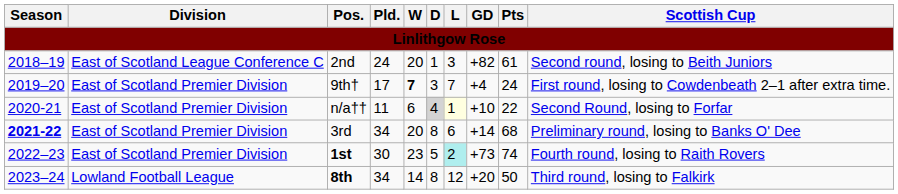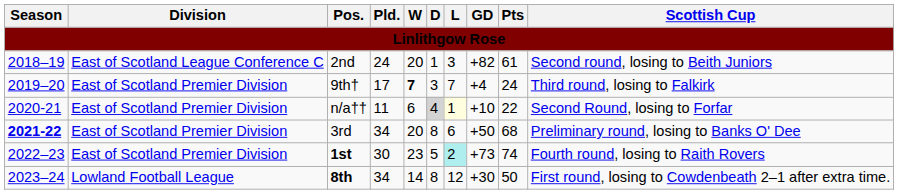 <table class="wikitable">
 <tr>
 <th>Season</th>
 <th>Division</th>
 <th>Pos.</th>
 <th>Pld.</th>
 <th>W</th>
 <th>D</th>
 <th>L</th>
 <th>GD</th>
 <th>Pts</th>
 <th><a href='#'>Scottish Cup</a></th>
 </tr>
 <tr>
 <td colspan="13" align=center bgcolor="#800000"><span><strong>Linlithgow Rose</strong></span></td>
 </tr>
 <tr>
 <td><a href='#'>2018–19</a></td>
 <td><a href='#'>East of Scotland League Conference C</a></td>
 <td>2nd</td>
 <td>24</td>
 <td>20</td>
 <td>1</td>
 <td>3</td>
 <td>+82</td>
 <td>61</td>
 <td><a href='#'>Second round</a>, losing to <a href='#'>Beith Juniors</a></td>
 </tr>
 <tr>
 <td><a href='#'>2019–20</a></td>
 <td><a href='#'>East of Scotland Premier Division</a></td>
 <td>9th†</td>
 <td>17</td>
 <td><strong>7</strong></td>
 <td>3</td>
 <td>7</td>
 <td>+4</td>
 <td>24</td>
-<td><a href='#'>First round</a>, losing to <a href='#'>Cowdenbeath</a> 2–1 after extra time.</td>
+<td><a href='#'>Third round</a>, losing to <a href='#'>Falkirk</a></td>
 </tr>
 <tr>
 <td><a href='#'>2020-21</a></td>
 <td><a href='#'>East of Scotland Premier Division</a></td>
 <td>n/a††</td>
 <td>11</td>
 <td>6</td>
 <td style="background: lightgrey;">4</td>
 <td style="background: lightyellow;">1</td>
 <td>+10</td>
 <td>22</td>
 <td><a href='#'>Second Round</a>, losing to <a href='#'>Forfar</a></td>
 </tr>
 <tr>
 <td><strong><a href='#'>2021-22</a></strong></td>
 <td><a href='#'>East of Scotland Premier Division</a></td>
 <td>3rd</td>
 <td>34</td>
 <td>20</td>
 <td>8</td>
 <td>6</td>
-<td>+14</td>
+<td>+50</td>
 <td>68</td>
 <td><a href='#'>Preliminary round</a>, losing to <a href='#'>Banks O' Dee</a></td>
 </tr>
 <tr>
 <td><a href='#'>2022–23</a></td>
 <td><a href='#'>East of Scotland Premier Division</a></td>
 <td><strong>1st</strong></td>
 <td>30</td>
 <td>23</td>
 <td>5</td>
 <td style="background: paleturquoise;">2</td>
 <td>+73</td>
 <td>74</td>
 <td><a href='#'>Fourth round</a>, losing to <a href='#'>Raith Rovers</a></td>
 </tr>
 <tr>
 <td><a href='#'>2023–24</a></td>
 <td><a href='#'>Lowland Football League</a></td>
 <td><strong>8th</strong></td>
 <td>34</td>
 <td>14</td>
 <td>8</td>
 <td>12</td>
-<td>+20</td>
+<td>+30</td>
 <td>50</td>
-<td><a href='#'>Third round</a>, losing to <a href='#'>Falkirk</a></td>
+<td><a href='#'>First round</a>, losing to <a href='#'>Cowdenbeath</a> 2–1 after extra time.</td>
 </tr>
 </table>
